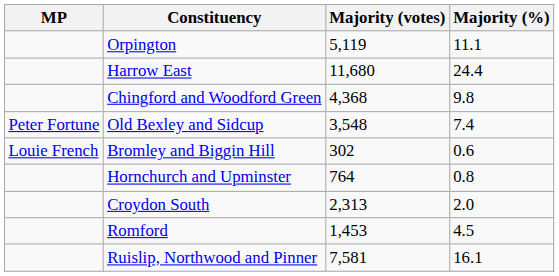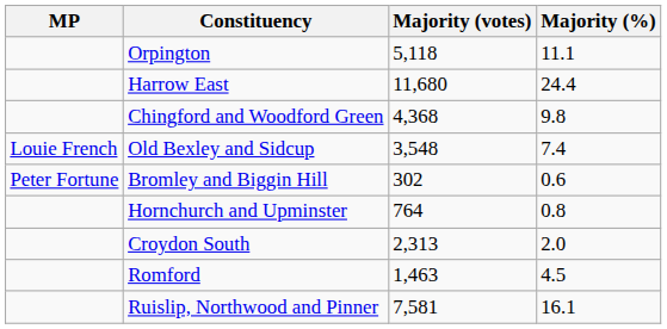 <table class="wikitable sortable">
 <tr>
 <th>MP</th>
 <th>Constituency</th>
 <th>Majority (votes)</th>
 <th>Majority (%)</th>
 </tr>
 <tr>
 <td></td>
 <td><a href='#'>Orpington</a></td>
-<td>5,119</td>
+<td>5,118</td>
 <td>11.1</td>
 </tr>
 <tr>
 <td></td>
 <td><a href='#'>Harrow East</a></td>
 <td>11,680</td>
 <td>24.4</td>
 </tr>
 <tr>
 <td></td>
 <td><a href='#'>Chingford and Woodford Green</a></td>
 <td>4,368</td>
 <td>9.8</td>
 </tr>
 <tr>
-<td><a href='#'>Peter Fortune</a></td>
+<td><a href='#'>Louie French</a></td>
 <td><a href='#'>Old Bexley and Sidcup</a></td>
 <td>3,548</td>
 <td>7.4</td>
 </tr>
 <tr>
-<td><a href='#'>Louie French</a></td>
+<td><a href='#'>Peter Fortune</a></td>
 <td><a href='#'>Bromley and Biggin Hill</a></td>
 <td>302</td>
 <td>0.6</td>
 </tr>
 <tr>
 <td></td>
 <td><a href='#'>Hornchurch and Upminster</a></td>
 <td>764</td>
 <td>0.8</td>
 </tr>
 <tr>
 <td></td>
 <td><a href='#'>Croydon South</a></td>
 <td>2,313</td>
 <td>2.0</td>
 </tr>
 <tr>
 <td></td>
 <td><a href='#'>Romford</a></td>
-<td>1,453</td>
+<td>1,463</td>
 <td>4.5</td>
 </tr>
 <tr>
 <td></td>
 <td><a href='#'>Ruislip, Northwood and Pinner</a></td>
 <td>7,581</td>
 <td>16.1</td>
 </tr>
 </table>
